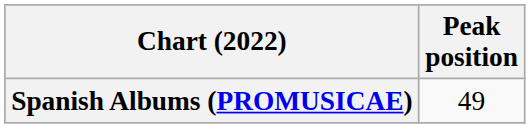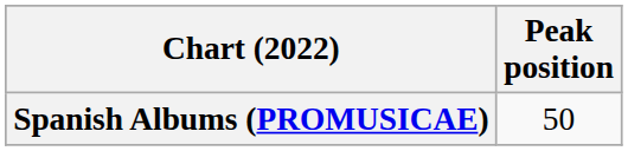 <table class="wikitable sortable plainrowheaders" style="text-align:center">
 <tr>
 <th scope="col">Chart (2022)</th>
 <th scope="col">Peak<br>position</th>
 </tr>
 <tr>
 <th scope="row">Spanish Albums (<a href='#'>PROMUSICAE</a>)</th>
-<td>49</td>
+<td>50</td>
 </tr>
 </table>
